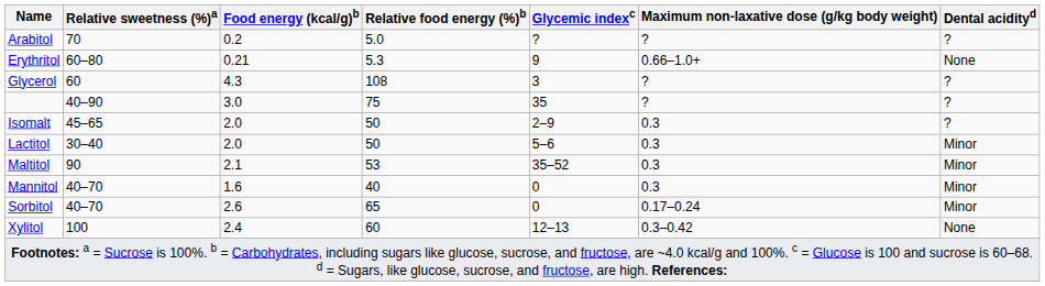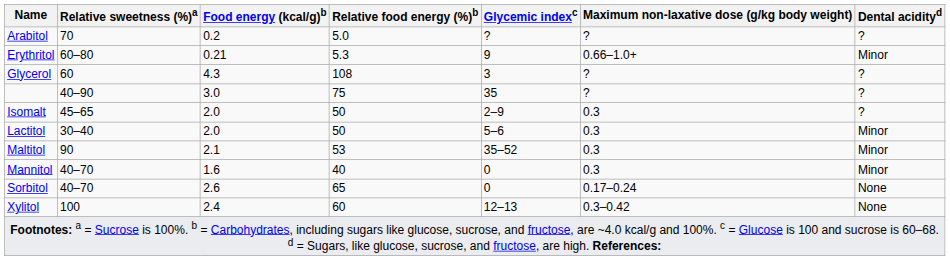 <table class="wikitable sortable" align=center>
 <tr>
 <th>Name</th>
 <th>Relative sweetness (%)<sup>a</sup></th>
 <th><a href='#'>Food energy</a> (kcal/g)<sup>b</sup></th>
 <th>Relative food energy (%)<sup>b</sup></th>
 <th><a href='#'>Glycemic index</a><sup>c</sup></th>
 <th>Maximum non-laxative dose (g/kg body weight)</th>
 <th>Dental acidity<sup>d</sup></th>
 </tr>
 <tr>
 <td><a href='#'>Arabitol</a></td>
 <td>70</td>
 <td>0.2</td>
 <td>5.0</td>
 <td>?</td>
 <td>?</td>
 <td>?</td>
 </tr>
 <tr>
 <td><a href='#'>Erythritol</a></td>
 <td>60–80</td>
 <td>0.21</td>
 <td>5.3</td>
 <td>9</td>
 <td>0.66–1.0+</td>
-<td>None</td>
+<td>Minor</td>
 </tr>
 <tr>
 <td><a href='#'>Glycerol</a></td>
 <td>60</td>
 <td>4.3</td>
 <td>108</td>
 <td>3</td>
 <td>?</td>
 <td>?</td>
 </tr>
 <tr>
 <td></td>
 <td>40–90</td>
 <td>3.0</td>
 <td>75</td>
 <td>35</td>
 <td>?</td>
 <td>?</td>
 </tr>
 <tr>
 <td><a href='#'>Isomalt</a></td>
 <td>45–65</td>
 <td>2.0</td>
 <td>50</td>
 <td>2–9</td>
 <td>0.3</td>
 <td>?</td>
 </tr>
 <tr>
 <td><a href='#'>Lactitol</a></td>
 <td>30–40</td>
 <td>2.0</td>
 <td>50</td>
 <td>5–6</td>
 <td>0.3</td>
 <td>Minor</td>
 </tr>
 <tr>
 <td><a href='#'>Maltitol</a></td>
 <td>90</td>
 <td>2.1</td>
 <td>53</td>
 <td>35–52</td>
 <td>0.3</td>
 <td>Minor</td>
 </tr>
 <tr>
 <td><a href='#'>Mannitol</a></td>
 <td>40–70</td>
 <td>1.6</td>
 <td>40</td>
 <td>0</td>
 <td>0.3</td>
 <td>Minor</td>
 </tr>
 <tr>
 <td><a href='#'>Sorbitol</a></td>
 <td>40–70</td>
 <td>2.6</td>
 <td>65</td>
 <td>0</td>
 <td>0.17–0.24</td>
-<td>Minor</td>
+<td>None</td>
 </tr>
 <tr>
 <td><a href='#'>Xylitol</a></td>
 <td>100</td>
 <td>2.4</td>
 <td>60</td>
 <td>12–13</td>
 <td>0.3–0.42</td>
 <td>None</td>
 </tr>
 <tr class="sortbottom">
 <td colspan="8" style="width: 1px; background-color:#eaecf0; text-align: center;"><strong>Footnotes:</strong> <sup>a</sup> = <a href='#'>Sucrose</a> is 100%. <sup>b</sup> = <a href='#'>Carbohydrates</a>, including sugars like glucose, sucrose, and <a href='#'>fructose</a>, are ~4.0 kcal/g and 100%. <sup>c</sup> = <a href='#'>Glucose</a> is 100 and sucrose is 60–68. <sup>d</sup> = Sugars, like glucose, sucrose, and <a href='#'>fructose</a>, are high. <strong>References:</strong> </td>
 </tr>
 </table>
